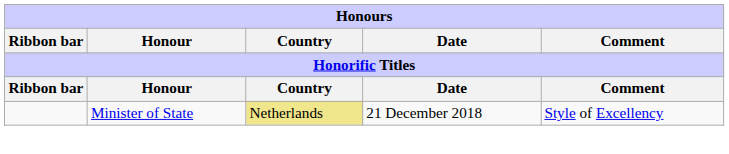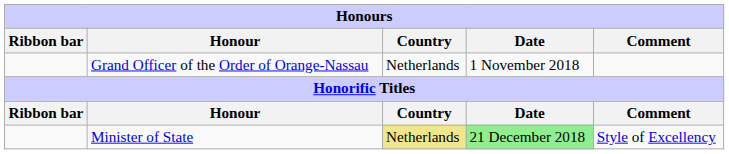 <table class="wikitable" style="width:60%;">
 <tr style="background:#ccf; text-align:center;">
 <td colspan=5><strong>Honours</strong></td>
 </tr>
 <tr>
 <th style="width:80px;">Ribbon bar</th>
 <th>Honour</th>
 <th>Country</th>
 <th>Date</th>
 <th>Comment</th>
+</tr>
+<tr>
+<td></td>
+<td><a href='#'>Grand Officer</a> of the <a href='#'>Order of Orange-Nassau</a></td>
+<td>Netherlands</td>
+<td>1 November 2018</td>
+<td></td>
 </tr>
 <tr style="background:#ccf; text-align:center;">
 <td colspan=5><strong><a href='#'>Honorific</a> Titles</strong></td>
 </tr>
 <tr>
 <th style="width:80px;">Ribbon bar</th>
 <th>Honour</th>
 <th>Country</th>
 <th>Date</th>
 <th>Comment</th>
 </tr>
 <tr>
 <td></td>
 <td><a href='#'>Minister of State</a></td>
 <td style="background: khaki;">Netherlands</td>
-<td>21 December 2018</td>
+<td style="background: lightgreen;">21 December 2018</td>
 <td><a href='#'>Style</a> of <a href='#'>Excellency</a></td>
 </tr>
 </table>
